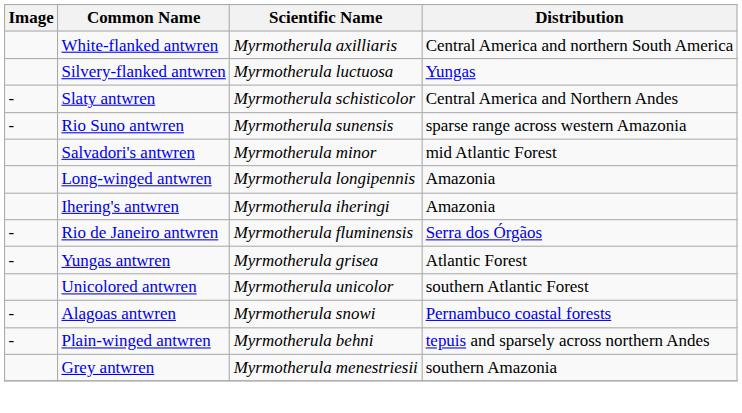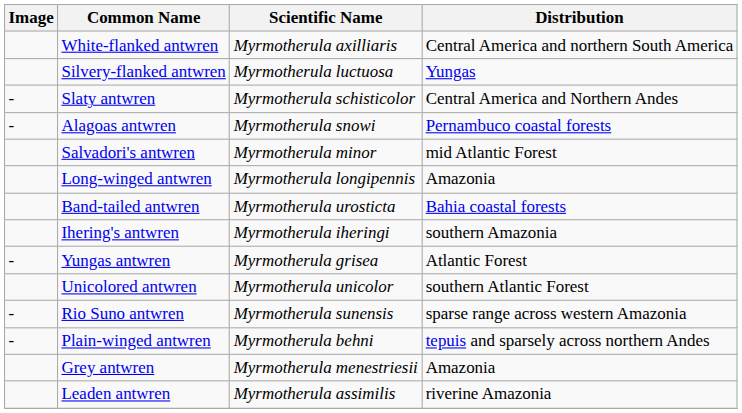 <table class="wikitable">
 <tr>
 <th>Image</th>
 <th>Common Name</th>
 <th>Scientific Name</th>
 <th>Distribution</th>
 </tr>
 <tr>
 <td></td>
 <td><a href='#'>White-flanked antwren</a></td>
 <td><em>Myrmotherula axilliaris</em></td>
 <td>Central America and northern South America</td>
 </tr>
 <tr>
 <td></td>
 <td><a href='#'>Silvery-flanked antwren</a></td>
 <td><em>Myrmotherula luctuosa</em></td>
 <td><a href='#'>Yungas</a></td>
 </tr>
 <tr>
 <td>-</td>
 <td><a href='#'>Slaty antwren</a></td>
 <td><em>Myrmotherula schisticolor</em></td>
 <td>Central America and Northern Andes</td>
 </tr>
 <tr>
 <td>-</td>
-<td><a href='#'>Rio Suno antwren</a></td>
-<td><em>Myrmotherula sunensis</em></td>
-<td>sparse range across western Amazonia</td>
+<td><a href='#'>Alagoas antwren</a></td>
+<td><em>Myrmotherula snowi</em></td>
+<td><a href='#'>Pernambuco coastal forests</a></td>
 </tr>
 <tr>
 <td></td>
 <td><a href='#'>Salvadori's antwren</a></td>
 <td><em>Myrmotherula minor</em></td>
 <td>mid Atlantic Forest</td>
 </tr>
 <tr>
 <td></td>
 <td><a href='#'>Long-winged antwren</a></td>
 <td><em>Myrmotherula longipennis</em></td>
 <td>Amazonia</td>
 </tr>
 <tr>
 <td></td>
+<td><a href='#'>Band-tailed antwren</a></td>
+<td><em>Myrmotherula urosticta</em></td>
+<td><a href='#'>Bahia coastal forests</a></td>
+</tr>
+<tr>
+<td></td>
 <td><a href='#'>Ihering's antwren</a></td>
 <td><em>Myrmotherula iheringi</em></td>
-<td>Amazonia</td>
-</tr>
-<tr>
-<td>-</td>
-<td><a href='#'>Rio de Janeiro antwren</a></td>
-<td><em>Myrmotherula fluminensis</em></td>
-<td><a href='#'>Serra dos Órgãos</a></td>
+<td>southern Amazonia</td>
 </tr>
 <tr>
 <td>-</td>
 <td><a href='#'>Yungas antwren</a></td>
 <td><em>Myrmotherula grisea</em></td>
 <td>Atlantic Forest</td>
 </tr>
 <tr>
 <td></td>
 <td><a href='#'>Unicolored antwren</a></td>
 <td><em>Myrmotherula unicolor</em></td>
 <td>southern Atlantic Forest</td>
 </tr>
 <tr>
 <td>-</td>
-<td><a href='#'>Alagoas antwren</a></td>
-<td><em>Myrmotherula snowi</em></td>
-<td><a href='#'>Pernambuco coastal forests</a></td>
+<td><a href='#'>Rio Suno antwren</a></td>
+<td><em>Myrmotherula sunensis</em></td>
+<td>sparse range across western Amazonia</td>
 </tr>
 <tr>
 <td>-</td>
 <td><a href='#'>Plain-winged antwren</a></td>
 <td><em>Myrmotherula behni</em></td>
 <td><a href='#'>tepuis</a> and sparsely across northern Andes</td>
 </tr>
 <tr>
 <td></td>
 <td><a href='#'>Grey antwren</a></td>
 <td><em>Myrmotherula menestriesii</em></td>
-<td>southern Amazonia</td>
+<td>Amazonia</td>
+</tr>
+<tr>
+<td></td>
+<td><a href='#'>Leaden antwren</a></td>
+<td><em>Myrmotherula assimilis</em></td>
+<td>riverine Amazonia</td>
 </tr>
 <tr>
 </tr>
 </table>
